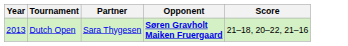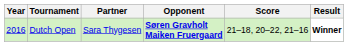 <table class="sortable wikitable" style="font-size: 90%;">
 <tr>
 <th>Year</th>
 <th>Tournament</th>
 <th>Partner</th>
 <th>Opponent</th>
 <th>Score</th>
+<th>Result</th>
 </tr>
 <tr style="background:#D4F1C5">
-<td align="center"><a href='#'>2013</a></td>
+<td align="center"><a href='#'>2016</a></td>
 <td align="left"><a href='#'>Dutch Open</a></td>
 <td align="left"> <a href='#'>Sara Thygesen</a></td>
 <td align="left"><strong> <a href='#'>Søren Gravholt</a><br> <a href='#'>Maiken Fruergaard</a></strong></td>
 <td align="left">21–18, 20–22, 21–16</td>
+<td style="text-align:left; background:white"> <strong>Winner</strong></td>
 </tr>
 </table>
